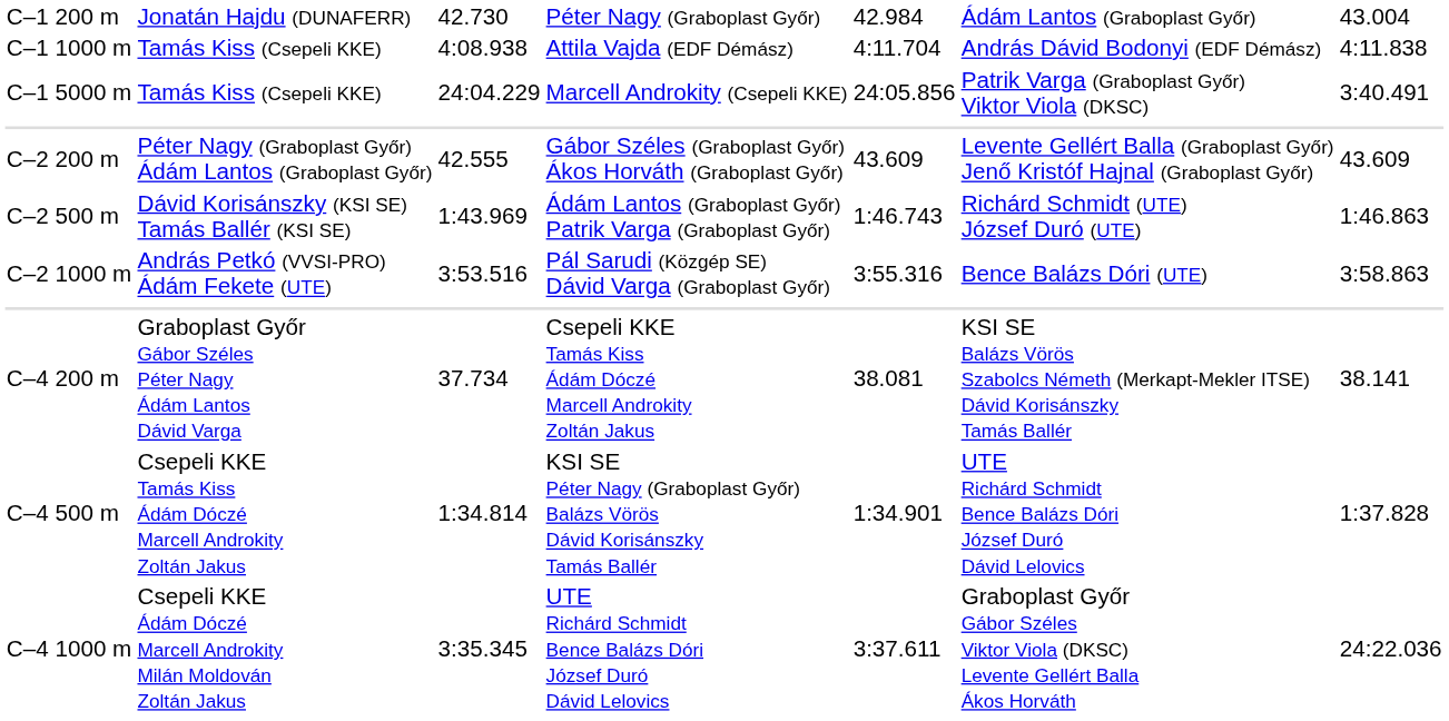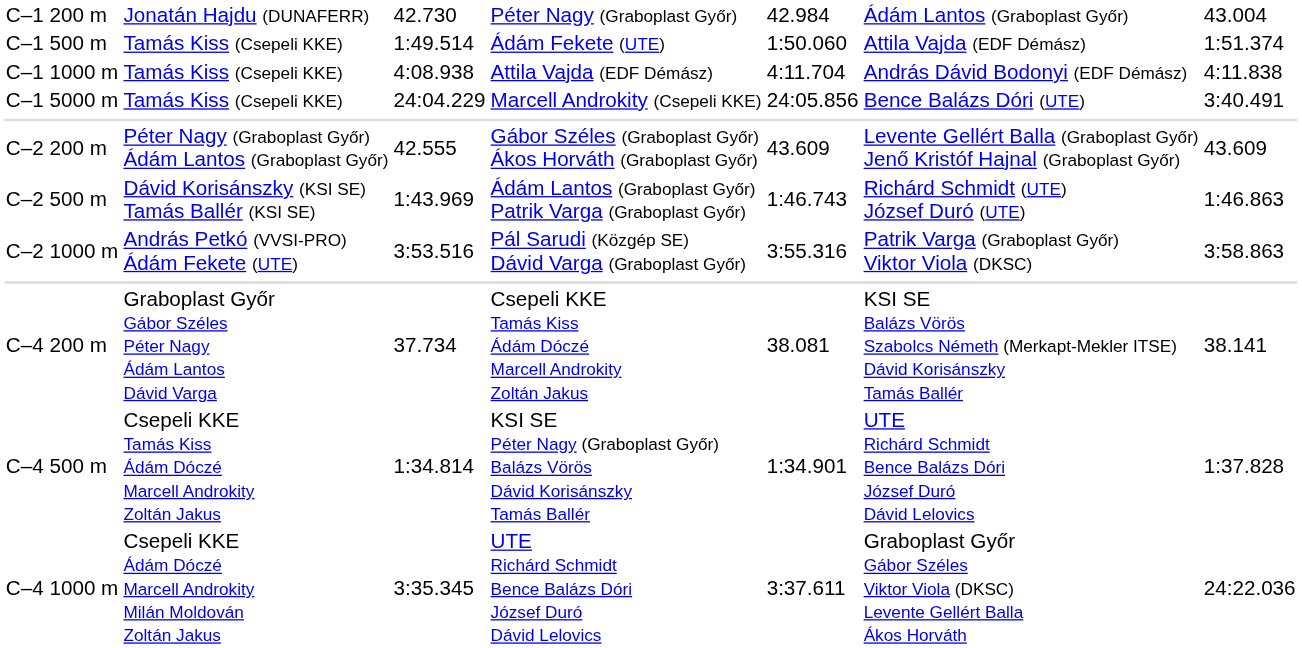 <table>
 <tr>
 <td>C–1 200 m</td>
 <td><a href='#'>Jonatán Hajdu</a> <small>(DUNAFERR)</small></td>
 <td>42.730</td>
 <td><a href='#'>Péter Nagy</a> <small>(Graboplast Győr)</small></td>
 <td>42.984</td>
 <td><a href='#'>Ádám Lantos</a> <small>(Graboplast Győr)</small></td>
 <td>43.004</td>
+</tr>
+<tr>
+<td>C–1 500 m</td>
+<td><a href='#'>Tamás Kiss</a> <small>(Csepeli KKE)</small></td>
+<td>1:49.514</td>
+<td><a href='#'>Ádám Fekete</a> <small>(<a href='#'>UTE</a>)</small></td>
+<td>1:50.060</td>
+<td><a href='#'>Attila Vajda</a> <small>(EDF Démász)</small></td>
+<td>1:51.374</td>
 </tr>
 <tr>
 <td>C–1 1000 m</td>
 <td><a href='#'>Tamás Kiss</a> <small>(Csepeli KKE)</small></td>
 <td>4:08.938</td>
 <td><a href='#'>Attila Vajda</a> <small>(EDF Démász)</small></td>
 <td>4:11.704</td>
 <td><a href='#'>András Dávid Bodonyi</a> <small>(EDF Démász)</small></td>
 <td>4:11.838</td>
 </tr>
 <tr>
 <td>C–1 5000 m</td>
 <td><a href='#'>Tamás Kiss</a> <small>(Csepeli KKE)</small></td>
 <td>24:04.229</td>
 <td><a href='#'>Marcell Androkity</a> <small>(Csepeli KKE)</small></td>
 <td>24:05.856</td>
-<td><a href='#'>Patrik Varga</a> <small>(Graboplast Győr)</small><br> <a href='#'>Viktor Viola</a> <small>(DKSC)</small></td>
+<td><a href='#'>Bence Balázs Dóri</a> <small>(<a href='#'>UTE</a>)</small></td>
 <td>3:40.491</td>
 </tr>
 <tr>
 </tr>
 <tr bgcolor=#ddd>
 <td colspan=7></td>
 </tr>
 <tr>
 <td>C–2 200 m</td>
 <td><a href='#'>Péter Nagy</a> <small>(Graboplast Győr)</small><br> <a href='#'>Ádám Lantos</a> <small>(Graboplast Győr)</small></td>
 <td>42.555</td>
 <td><a href='#'>Gábor Széles</a> <small>(Graboplast Győr)</small><br> <a href='#'>Ákos Horváth</a> <small>(Graboplast Győr)</small></td>
 <td>43.609</td>
 <td><a href='#'>Levente Gellért Balla</a> <small>(Graboplast Győr)</small><br> <a href='#'>Jenő Kristóf Hajnal</a> <small>(Graboplast Győr)</small></td>
 <td>43.609</td>
 </tr>
 <tr>
 <td>C–2 500 m</td>
 <td><a href='#'>Dávid Korisánszky</a> <small>(KSI SE)</small><br> <a href='#'>Tamás Ballér</a> <small>(KSI SE)</small></td>
 <td>1:43.969</td>
 <td><a href='#'>Ádám Lantos</a> <small>(Graboplast Győr)</small><br> <a href='#'>Patrik Varga</a> <small>(Graboplast Győr)</small></td>
 <td>1:46.743</td>
 <td><a href='#'>Richárd Schmidt</a> <small>(<a href='#'>UTE</a>)</small><br> <a href='#'>József Duró</a> <small>(<a href='#'>UTE</a>)</small></td>
 <td>1:46.863</td>
 </tr>
 <tr>
 <td>C–2 1000 m</td>
 <td><a href='#'>András Petkó</a> <small>(VVSI-PRO)</small><br> <a href='#'>Ádám Fekete</a> <small>(<a href='#'>UTE</a>)</small></td>
 <td>3:53.516</td>
 <td><a href='#'>Pál Sarudi</a> <small>(Közgép SE)</small><br> <a href='#'>Dávid Varga</a> <small>(Graboplast Győr)</small></td>
 <td>3:55.316</td>
-<td><a href='#'>Bence Balázs Dóri</a> <small>(<a href='#'>UTE</a>)</small></td>
+<td><a href='#'>Patrik Varga</a> <small>(Graboplast Győr)</small><br> <a href='#'>Viktor Viola</a> <small>(DKSC)</small></td>
 <td>3:58.863</td>
 </tr>
 <tr>
 </tr>
 <tr bgcolor=#ddd>
 <td colspan=7></td>
 </tr>
 <tr>
 <td>C–4 200 m</td>
 <td>Graboplast Győr<br><small><a href='#'>Gábor Széles</a><br> <a href='#'>Péter Nagy</a><br> <a href='#'>Ádám Lantos</a><br> <a href='#'>Dávid Varga</a></small></td>
 <td>37.734</td>
 <td>Csepeli KKE<br><small><a href='#'>Tamás Kiss</a><br> <a href='#'>Ádám Dóczé</a><br> <a href='#'>Marcell Androkity</a><br> <a href='#'>Zoltán Jakus</a></small></td>
 <td>38.081</td>
 <td>KSI SE<br><small><a href='#'>Balázs Vörös</a><br> <a href='#'>Szabolcs Németh</a> (Merkapt-Mekler ITSE)<br> <a href='#'>Dávid Korisánszky</a><br> <a href='#'>Tamás Ballér</a></small></td>
 <td>38.141</td>
 </tr>
 <tr>
 <td>C–4 500 m</td>
 <td>Csepeli KKE<br><small><a href='#'>Tamás Kiss</a><br> <a href='#'>Ádám Dóczé</a><br> <a href='#'>Marcell Androkity</a><br> <a href='#'>Zoltán Jakus</a></small></td>
 <td>1:34.814</td>
 <td>KSI SE<br><small><a href='#'>Péter Nagy</a> (Graboplast Győr)<br> <a href='#'>Balázs Vörös</a><br> <a href='#'>Dávid Korisánszky</a><br> <a href='#'>Tamás Ballér</a></small></td>
 <td>1:34.901</td>
 <td><a href='#'>UTE</a><br><small><a href='#'>Richárd Schmidt</a><br> <a href='#'>Bence Balázs Dóri</a><br> <a href='#'>József Duró</a><br> <a href='#'>Dávid Lelovics</a></small></td>
 <td>1:37.828</td>
 </tr>
 <tr>
 <td>C–4 1000 m</td>
 <td>Csepeli KKE<br><small><a href='#'>Ádám Dóczé</a><br> <a href='#'>Marcell Androkity</a><br> <a href='#'>Milán Moldován</a><br> <a href='#'>Zoltán Jakus</a></small></td>
 <td>3:35.345</td>
 <td><a href='#'>UTE</a><br><small><a href='#'>Richárd Schmidt</a><br> <a href='#'>Bence Balázs Dóri</a><br> <a href='#'>József Duró</a><br> <a href='#'>Dávid Lelovics</a></small></td>
 <td>3:37.611</td>
 <td>Graboplast Győr<br><small><a href='#'>Gábor Széles</a><br> <a href='#'>Viktor Viola</a> (DKSC)<br> <a href='#'>Levente Gellért Balla</a><br> <a href='#'>Ákos Horváth</a></small></td>
 <td>24:22.036</td>
 </tr>
 </table>
